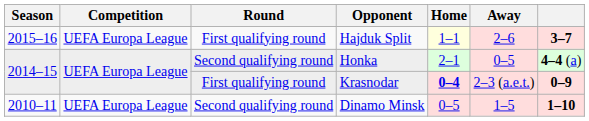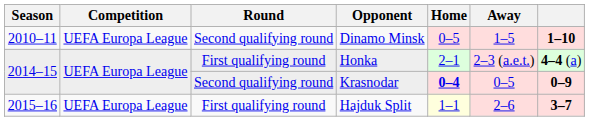 <table class="wikitable collapsible collapsed">
 <tr>
 <th>Season</th>
 <th>Competition</th>
 <th>Round</th>
 <th>Opponent</th>
 <th>Home</th>
 <th>Away</th>
 <th></th>
 </tr>
 <tr align=center>
+<td><a href='#'>2010–11</a></td>
+<td><a href='#'>UEFA Europa League</a></td>
+<td><a href='#'>Second qualifying round</a></td>
+<td align=left> <a href='#'>Dinamo Minsk</a></td>
+<td bgcolor=#ffdddd><a href='#'>0–5</a></td>
+<td bgcolor=#ffdddd><a href='#'>1–5</a></td>
+<td bgcolor=#ffdddd><strong>1–10</strong></td>
+</tr>
+<tr bgcolor=#EEEEEE align=center>
+<td rowspan=2><a href='#'>2014–15</a></td>
+<td rowspan=2><a href='#'>UEFA Europa League</a></td>
+<td><a href='#'>First qualifying round</a></td>
+<td align=left> <a href='#'>Honka</a></td>
+<td bgcolor=#ddffdd><a href='#'>2–1</a></td>
+<td bgcolor=#ffdddd><a href='#'>2–3</a> (<a href='#'>a.e.t.</a>)</td>
+<td bgcolor=#ddffdd><strong>4–4</strong> (<a href='#'>a</a>)</td>
+</tr>
+<tr bgcolor=#EEEEEE style="text-align:center;">
+<td><a href='#'>Second qualifying round</a></td>
+<td align=left> <a href='#'>Krasnodar</a></td>
+<td bgcolor=#ffdddd><strong><a href='#'>0–4</a></strong></td>
+<td bgcolor=#ffdddd><a href='#'>0–5</a></td>
+<td bgcolor=#ffdddd><strong>0–9</strong></td>
+</tr>
+<tr align=center>
 <td><a href='#'>2015–16</a></td>
 <td><a href='#'>UEFA Europa League</a></td>
 <td><a href='#'>First qualifying round</a></td>
 <td align=left> <a href='#'>Hajduk Split</a></td>
 <td bgcolor=#ffffdd><a href='#'>1–1</a></td>
 <td bgcolor=#ffdddd><a href='#'>2–6</a></td>
 <td bgcolor=#ffdddd><strong>3–7</strong></td>
 </tr>
-<tr bgcolor=#EEEEEE align=center>
-<td rowspan=2><a href='#'>2014–15</a></td>
-<td rowspan=2><a href='#'>UEFA Europa League</a></td>
-<td><a href='#'>Second qualifying round</a></td>
-<td align=left> <a href='#'>Honka</a></td>
-<td bgcolor=#ddffdd><a href='#'>2–1</a></td>
-<td bgcolor=#ffdddd><a href='#'>0–5</a></td>
-<td bgcolor=#ddffdd><strong>4–4</strong> (<a href='#'>a</a>)</td>
-</tr>
-<tr bgcolor=#EEEEEE style="text-align:center;">
-<td><a href='#'>First qualifying round</a></td>
-<td align=left> <a href='#'>Krasnodar</a></td>
-<td bgcolor=#ffdddd><strong><a href='#'>0–4</a></strong></td>
-<td bgcolor=#ffdddd><a href='#'>2–3</a> (<a href='#'>a.e.t.</a>)</td>
-<td bgcolor=#ffdddd><strong>0–9</strong></td>
-</tr>
-<tr align=center>
-<td><a href='#'>2010–11</a></td>
-<td><a href='#'>UEFA Europa League</a></td>
-<td><a href='#'>Second qualifying round</a></td>
-<td align=left> <a href='#'>Dinamo Minsk</a></td>
-<td bgcolor=#ffdddd><a href='#'>0–5</a></td>
-<td bgcolor=#ffdddd><a href='#'>1–5</a></td>
-<td bgcolor=#ffdddd><strong>1–10</strong></td>
-</tr>
 </table>
